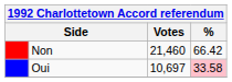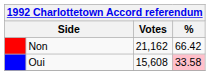 <table class="wikitable" style="font-size: 95%; clear:both">
 <tr style="background-color:#E9E9E9">
 <th colspan=4><a href='#'>1992 Charlottetown Accord referendum</a></th>
 </tr>
 <tr style="background-color:#E9E9E9">
 <th colspan=2 style="width: 130px">Side</th>
 <th style="width: 50px">Votes</th>
 <th style="width: 40px">%</th>
 </tr>
 <tr>
 <td bgcolor="red"></td>
 <td>Non</td>
-<td>21,460</td>
+<td>21,162</td>
 <td>66.42</td>
 </tr>
 <tr>
 <td bgcolor="blue"></td>
 <td>Oui</td>
-<td>10,697</td>
+<td>15,608</td>
 <td style="background: pink;">33.58</td>
 </tr>
 <tr>
 </tr>
 </table>
